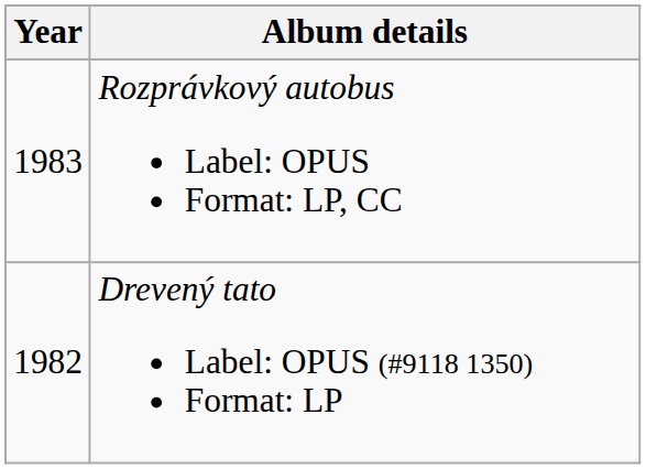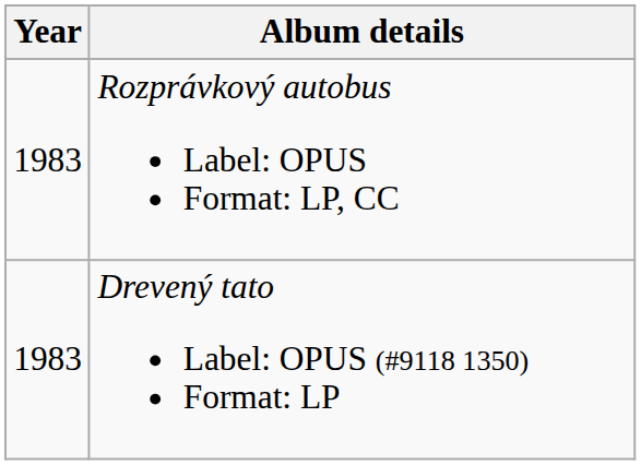 <table class="wikitable" style="text-align:center;">
 <tr>
 <th width="5">Year</th>
 <th width="247">Album details</th>
 </tr>
 <tr>
 <td>1983</td>
 <td align="left"><em>Rozprávkový autobus</em><br><ul><li>Label: OPUS</li><li>Format: LP, CC</li></ul></td>
 </tr>
 <tr>
-<td>1982</td>
+<td>1983</td>
 <td align="left"><em>Drevený tato</em><br><ul><li>Label: OPUS <small>(#9118 1350)</small></li><li>Format: LP</li></ul></td>
 </tr>
 </table>
